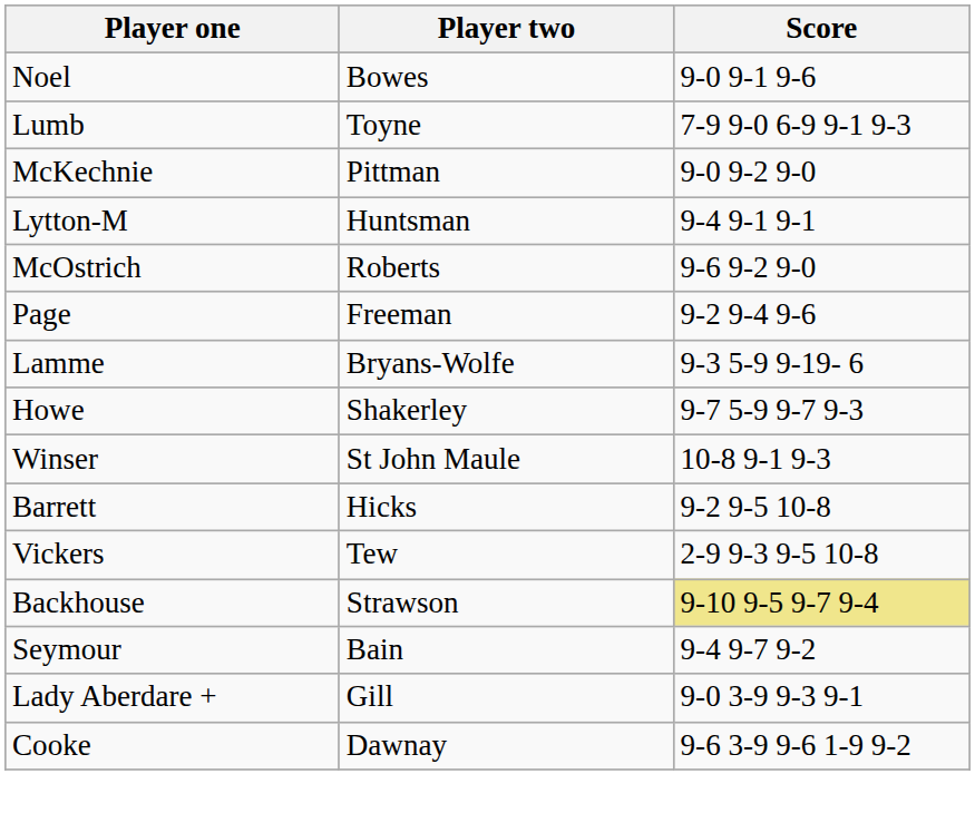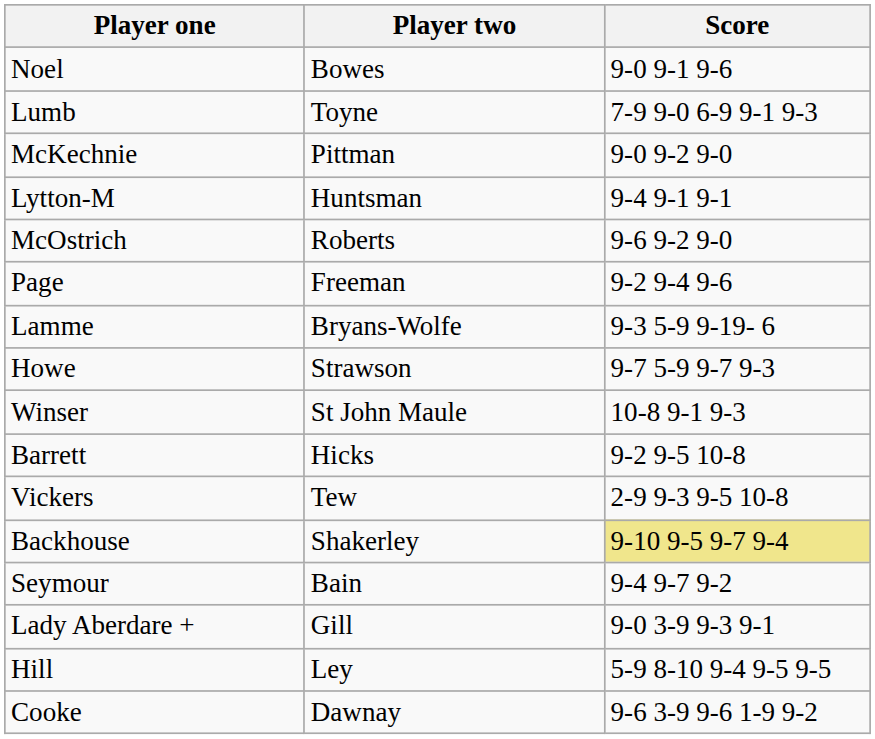 <table class="wikitable">
 <tr>
 <th width=170>Player one</th>
 <th width=170>Player two</th>
 <th width=150>Score</th>
 </tr>
 <tr>
 <td> Noel</td>
 <td> Bowes</td>
 <td>9-0 9-1 9-6</td>
 </tr>
 <tr>
 <td> Lumb</td>
 <td> Toyne</td>
 <td>7-9 9-0 6-9 9-1 9-3</td>
 </tr>
 <tr>
 <td> McKechnie</td>
 <td> Pittman</td>
 <td>9-0 9-2 9-0</td>
 </tr>
 <tr>
 <td> Lytton-M</td>
 <td> Huntsman</td>
 <td>9-4 9-1 9-1</td>
 </tr>
 <tr>
 <td> McOstrich</td>
 <td> Roberts</td>
 <td>9-6 9-2 9-0</td>
 </tr>
 <tr>
 <td> Page</td>
 <td> Freeman</td>
 <td>9-2 9-4 9-6</td>
 </tr>
 <tr>
 <td> Lamme</td>
 <td> Bryans-Wolfe</td>
 <td>9-3 5-9 9-19- 6</td>
 </tr>
 <tr>
 <td> Howe</td>
-<td> Shakerley</td>
+<td> Strawson</td>
 <td>9-7 5-9 9-7 9-3</td>
 </tr>
 <tr>
 <td> Winser</td>
 <td> St John Maule</td>
 <td>10-8 9-1 9-3</td>
 </tr>
 <tr>
 <td> Barrett</td>
 <td> Hicks</td>
 <td>9-2 9-5 10-8</td>
 </tr>
 <tr>
 <td> Vickers</td>
 <td> Tew</td>
 <td>2-9 9-3 9-5 10-8</td>
 </tr>
 <tr>
 <td> Backhouse</td>
-<td> Strawson</td>
+<td> Shakerley</td>
 <td style="background: khaki;">9-10 9-5 9-7 9-4</td>
 </tr>
 <tr>
 <td> Seymour</td>
 <td> Bain</td>
 <td>9-4 9-7 9-2</td>
 </tr>
 <tr>
 <td> Lady Aberdare +</td>
 <td> Gill</td>
 <td>9-0 3-9 9-3 9-1</td>
 </tr>
 <tr>
+<td> Hill</td>
+<td> Ley</td>
+<td>5-9 8-10 9-4 9-5 9-5</td>
+</tr>
+<tr>
 <td> Cooke</td>
 <td> Dawnay</td>
 <td>9-6 3-9 9-6 1-9 9-2</td>
 </tr>
 </table>
